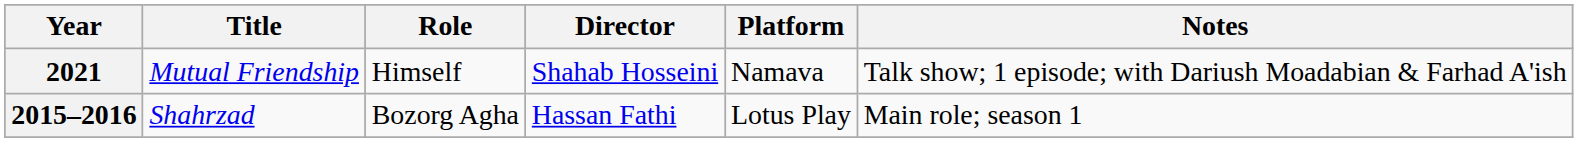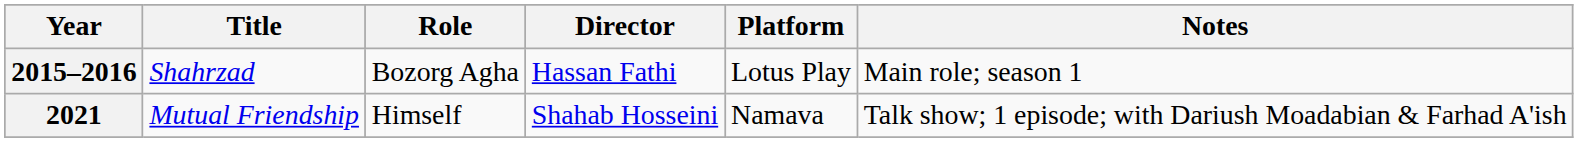 <table class="wikitable plainrowheaders sortable"  style=font-size:100%>
 <tr>
 <th scope="col">Year</th>
 <th scope="col">Title</th>
 <th scope="col">Role</th>
 <th scope="col">Director</th>
 <th scope="col">Platform</th>
 <th scope="col" class="unsortable">Notes</th>
 </tr>
 <tr>
+<th scope=row>2015–2016</th>
+<td><a href='#'><em>Shahrzad</em></a></td>
+<td>Bozorg Agha</td>
+<td><a href='#'>Hassan Fathi</a></td>
+<td>Lotus Play</td>
+<td>Main role; season 1</td>
+</tr>
+<tr>
 <th scope=row>2021</th>
 <td><em><a href='#'>Mutual Friendship</a></em></td>
 <td>Himself</td>
 <td><a href='#'>Shahab Hosseini</a></td>
 <td>Namava</td>
 <td>Talk show; 1 episode; with Dariush Moadabian & Farhad A'ish</td>
 </tr>
-<tr>
-<th scope=row>2015–2016</th>
-<td><a href='#'><em>Shahrzad</em></a></td>
-<td>Bozorg Agha</td>
-<td><a href='#'>Hassan Fathi</a></td>
-<td>Lotus Play</td>
-<td>Main role; season 1</td>
-</tr>
 </table>
